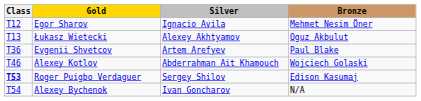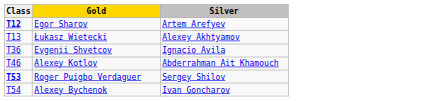 <table class="wikitable" style="text-align:left">
 <tr align="center">
 <td bgcolor=efefef><strong>Class</strong></td>
 <td width=200 bgcolor=gold><strong>Gold</strong></td>
 <td width=200 bgcolor=silver><strong>Silver</strong></td>
-<td width=200 bgcolor=CC9966><strong>Bronze</strong></td>
 </tr>
 <tr>
-<td><a href='#'>T12</a></td>
+<td><strong><a href='#'>T12</a></strong></td>
 <td><a href='#'>Egor Sharov</a><br></td>
-<td><a href='#'>Ignacio Avila</a><br></td>
-<td><a href='#'>Mehmet Nesim Öner</a><br></td>
+<td><a href='#'>Artem Arefyev</a><br></td>
 </tr>
 <tr>
 <td><a href='#'>T13</a></td>
 <td><a href='#'>Łukasz Wietecki</a><br></td>
 <td><a href='#'>Alexey Akhtyamov</a><br></td>
-<td><a href='#'>Oguz Akbulut</a><br></td>
 </tr>
 <tr>
 <td><a href='#'>T36</a></td>
 <td><a href='#'>Evgenii Shvetcov</a><br></td>
-<td><a href='#'>Artem Arefyev</a><br></td>
-<td><a href='#'>Paul Blake</a><br></td>
+<td><a href='#'>Ignacio Avila</a><br></td>
 </tr>
 <tr>
 <td><a href='#'>T46</a></td>
 <td><a href='#'>Alexey Kotlov</a><br></td>
 <td><a href='#'>Abderrahman Ait Khamouch</a><br></td>
-<td><a href='#'>Wojciech Golaski</a><br></td>
 </tr>
 <tr>
 <td><strong><a href='#'>T53</a></strong></td>
 <td><a href='#'>Roger Puigbo Verdaguer</a><br></td>
 <td><a href='#'>Sergey Shilov</a><br></td>
-<td><a href='#'>Edison Kasumaj</a><br></td>
 </tr>
 <tr>
 <td><a href='#'>T54</a></td>
 <td><a href='#'>Alexey Bychenok</a><br></td>
 <td><a href='#'>Ivan Goncharov</a><br></td>
-<td>N/A</td>
 </tr>
 </table>
